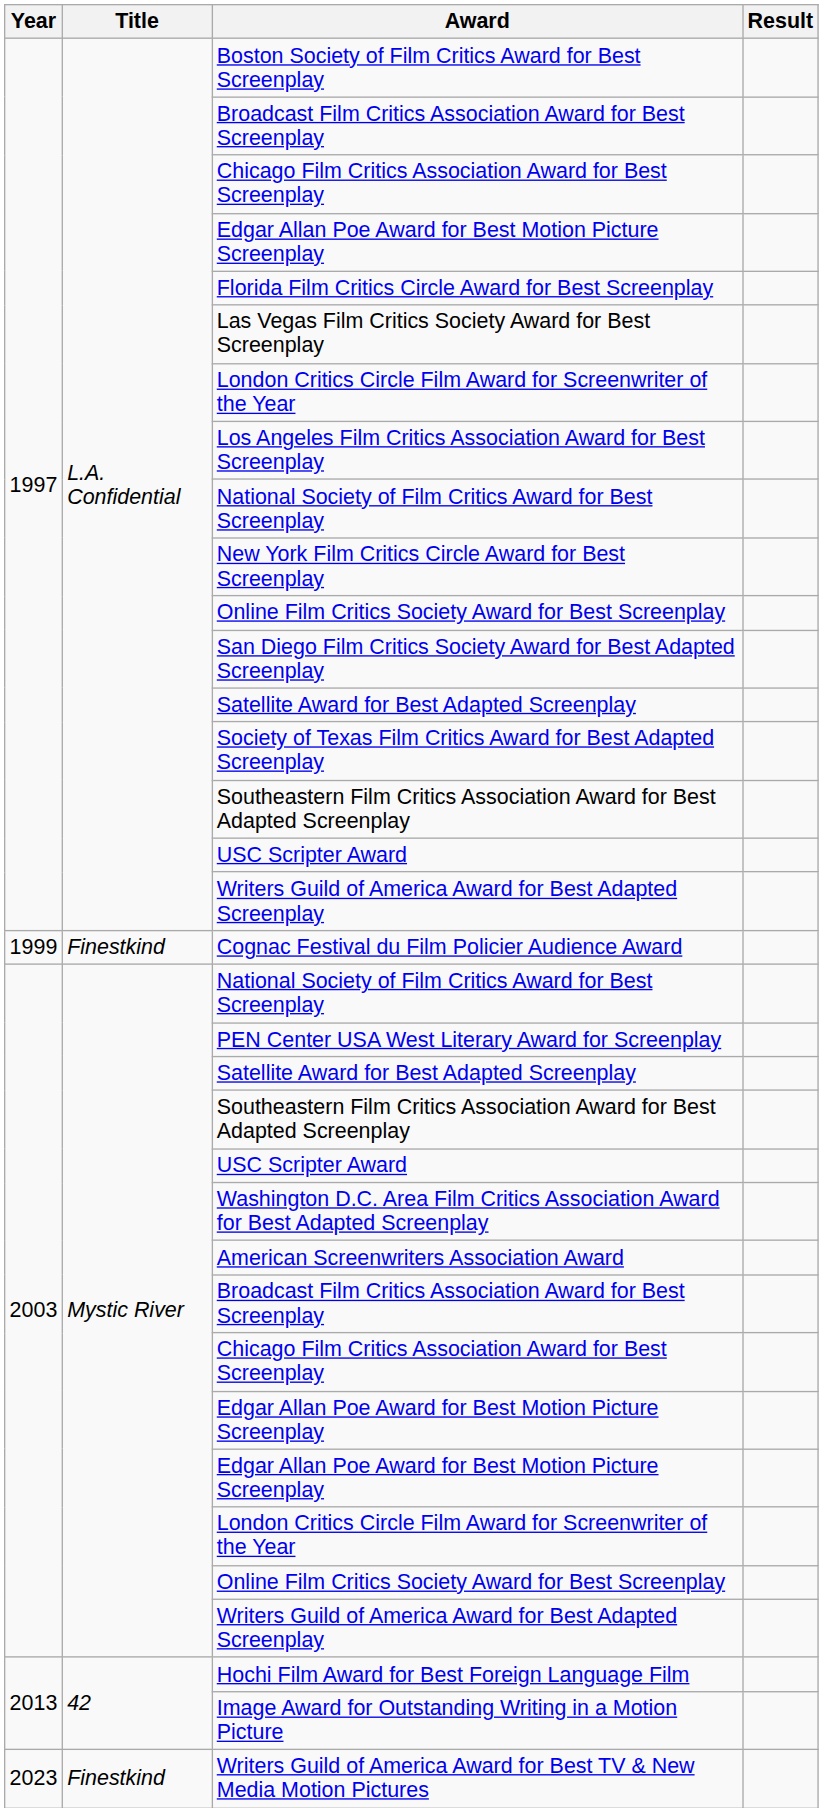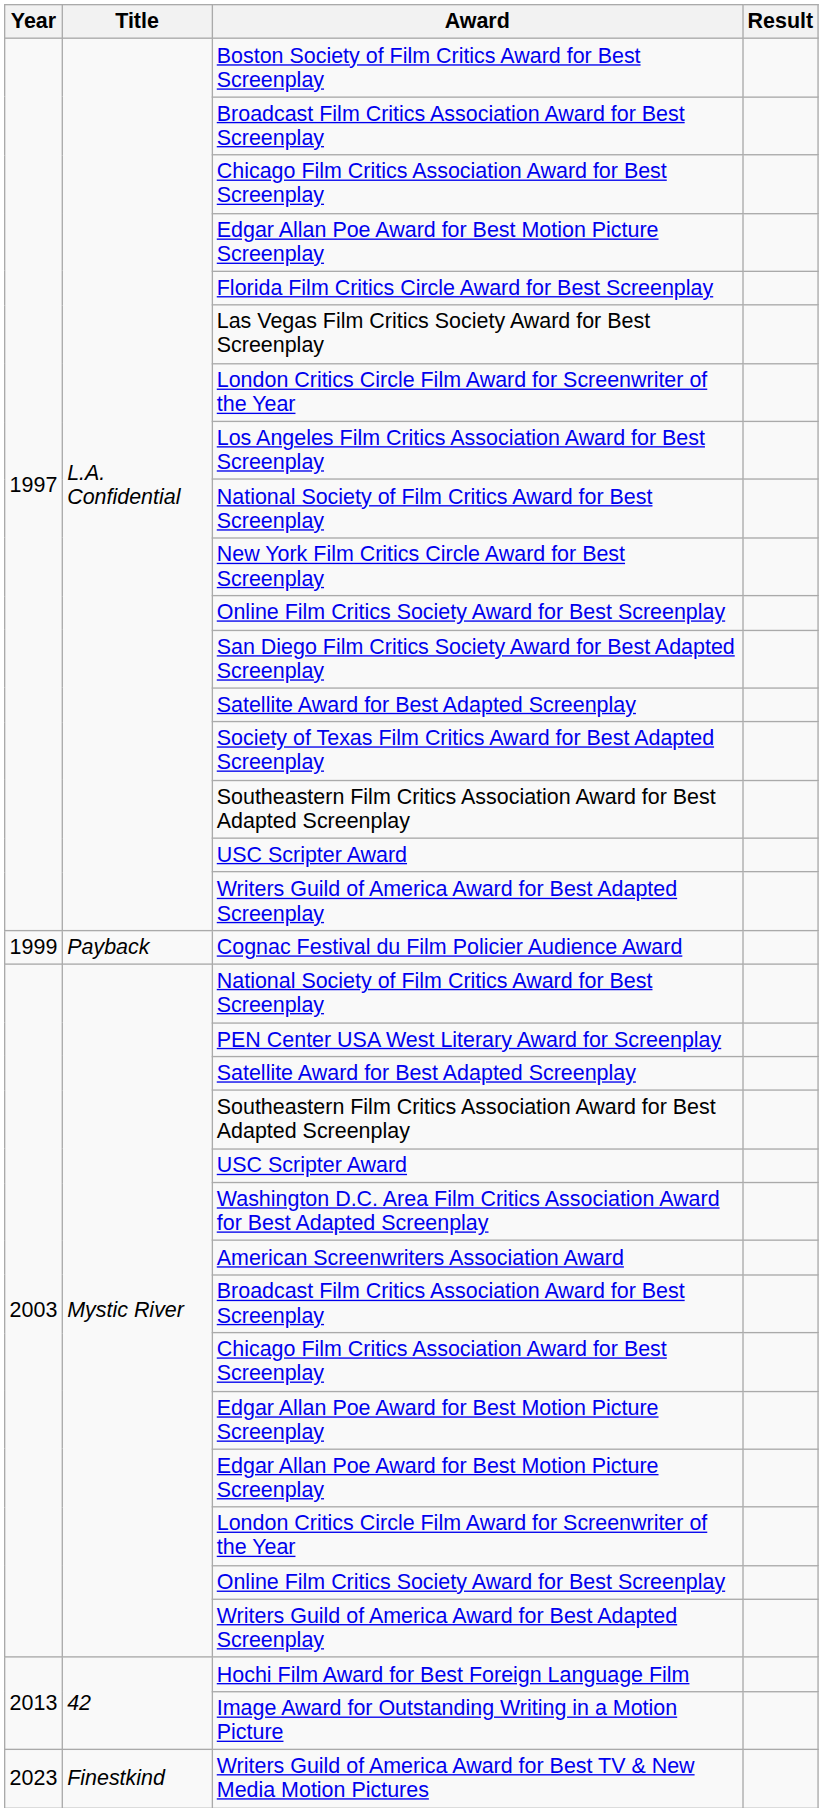 <table class="wikitable">
 <tr>
 <th>Year</th>
 <th>Title</th>
 <th>Award</th>
 <th>Result</th>
 </tr>
 <tr>
 <td rowspan=17>1997</td>
 <td rowspan=17><em>L.A. Confidential</em></td>
 <td><a href='#'>Boston Society of Film Critics Award for Best Screenplay</a></td>
 <td></td>
 </tr>
 <tr>
 <td><a href='#'>Broadcast Film Critics Association Award for Best Screenplay</a></td>
 <td></td>
 </tr>
 <tr>
 <td><a href='#'>Chicago Film Critics Association Award for Best Screenplay</a></td>
 <td></td>
 </tr>
 <tr>
 <td><a href='#'>Edgar Allan Poe Award for Best Motion Picture Screenplay</a></td>
 <td></td>
 </tr>
 <tr>
 <td><a href='#'>Florida Film Critics Circle Award for Best Screenplay</a></td>
 <td></td>
 </tr>
 <tr>
 <td>Las Vegas Film Critics Society Award for Best Screenplay</td>
 <td></td>
 </tr>
 <tr>
 <td><a href='#'>London Critics Circle Film Award for Screenwriter of the Year</a></td>
 <td></td>
 </tr>
 <tr>
 <td><a href='#'>Los Angeles Film Critics Association Award for Best Screenplay</a></td>
 <td></td>
 </tr>
 <tr>
 <td><a href='#'>National Society of Film Critics Award for Best Screenplay</a></td>
 <td></td>
 </tr>
 <tr>
 <td><a href='#'>New York Film Critics Circle Award for Best Screenplay</a></td>
 <td></td>
 </tr>
 <tr>
 <td><a href='#'>Online Film Critics Society Award for Best Screenplay</a></td>
 <td></td>
 </tr>
 <tr>
 <td><a href='#'>San Diego Film Critics Society Award for Best Adapted Screenplay</a></td>
 <td></td>
 </tr>
 <tr>
 <td><a href='#'>Satellite Award for Best Adapted Screenplay</a></td>
 <td></td>
 </tr>
 <tr>
 <td><a href='#'>Society of Texas Film Critics Award for Best Adapted Screenplay</a></td>
 <td></td>
 </tr>
 <tr>
 <td>Southeastern Film Critics Association Award for Best Adapted Screenplay</td>
 <td></td>
 </tr>
 <tr>
 <td><a href='#'>USC Scripter Award</a></td>
 <td></td>
 </tr>
 <tr>
 <td><a href='#'>Writers Guild of America Award for Best Adapted Screenplay</a></td>
 <td></td>
 </tr>
 <tr>
 <td>1999</td>
-<td rowspan=1><em>Finestkind</em></td>
+<td><em>Payback</em></td>
 <td><a href='#'>Cognac Festival du Film Policier Audience Award</a></td>
 <td></td>
 </tr>
 <tr>
 <td rowspan=14>2003</td>
 <td rowspan=14><em>Mystic River</em></td>
 <td><a href='#'>National Society of Film Critics Award for Best Screenplay</a></td>
 <td></td>
 </tr>
 <tr>
 <td><a href='#'>PEN Center USA West Literary Award for Screenplay</a></td>
 <td></td>
 </tr>
 <tr>
 <td><a href='#'>Satellite Award for Best Adapted Screenplay</a></td>
 <td></td>
 </tr>
 <tr>
 <td>Southeastern Film Critics Association Award for Best Adapted Screenplay</td>
 <td></td>
 </tr>
 <tr>
 <td><a href='#'>USC Scripter Award</a></td>
 <td></td>
 </tr>
 <tr>
 <td><a href='#'>Washington D.C. Area Film Critics Association Award for Best Adapted Screenplay</a></td>
 <td></td>
 </tr>
 <tr>
 <td><a href='#'>American Screenwriters Association Award</a></td>
 <td></td>
 </tr>
 <tr>
 <td><a href='#'>Broadcast Film Critics Association Award for Best Screenplay</a></td>
 <td></td>
 </tr>
 <tr>
 <td><a href='#'>Chicago Film Critics Association Award for Best Screenplay</a></td>
 <td></td>
 </tr>
 <tr>
 <td><a href='#'>Edgar Allan Poe Award for Best Motion Picture Screenplay</a></td>
 <td></td>
 </tr>
 <tr>
 <td><a href='#'>Edgar Allan Poe Award for Best Motion Picture Screenplay</a></td>
 <td></td>
 </tr>
 <tr>
 <td><a href='#'>London Critics Circle Film Award for Screenwriter of the Year</a></td>
 <td></td>
 </tr>
 <tr>
 <td><a href='#'>Online Film Critics Society Award for Best Screenplay</a></td>
 <td></td>
 </tr>
 <tr>
 <td><a href='#'>Writers Guild of America Award for Best Adapted Screenplay</a></td>
 <td></td>
 </tr>
 <tr>
 <td rowspan=2>2013</td>
 <td rowspan=2><em>42</em></td>
 <td><a href='#'>Hochi Film Award for Best Foreign Language Film</a></td>
 <td></td>
 </tr>
 <tr>
 <td><a href='#'>Image Award for Outstanding Writing in a Motion Picture</a></td>
 <td></td>
 </tr>
 <tr>
 <td rowspan=1>2023</td>
 <td rowspan=1><em>Finestkind</em></td>
 <td><a href='#'>Writers Guild of America Award for Best TV & New Media Motion Pictures</a></td>
 <td></td>
 </tr>
 </table>
